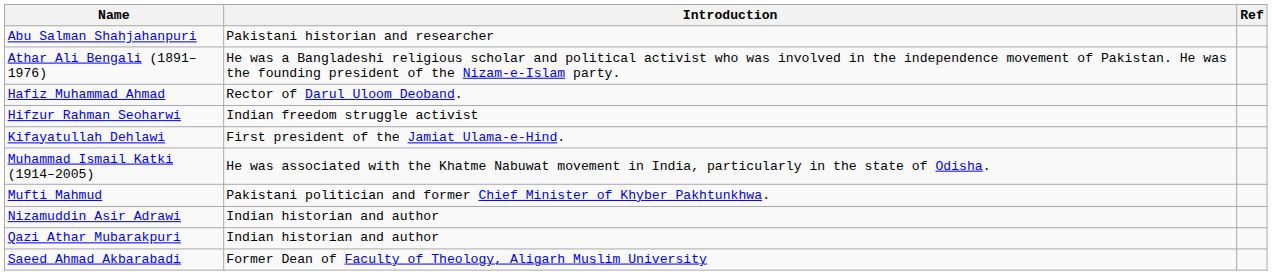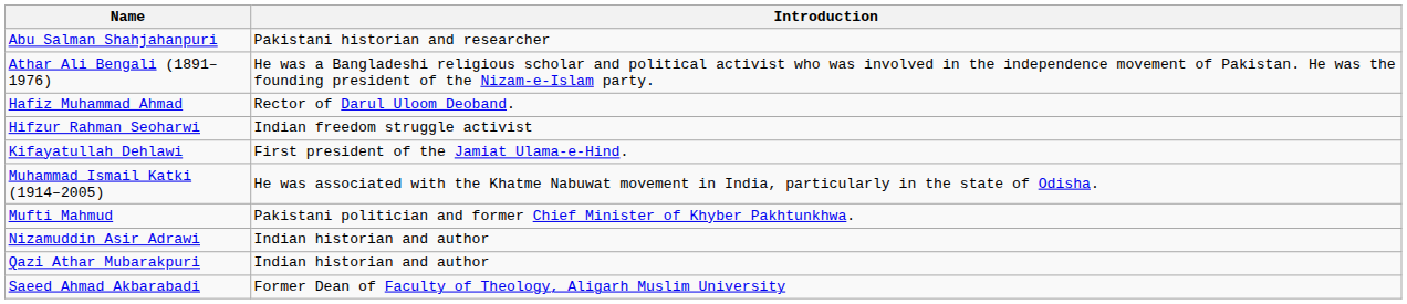 <table class="wikitable">
 <tr>
 <th>Name</th>
 <th>Introduction</th>
-<th>Ref</th>
 </tr>
 <tr>
 <td><a href='#'>Abu Salman Shahjahanpuri</a></td>
 <td>Pakistani historian and researcher</td>
-<td></td>
 </tr>
 <tr>
 <td><a href='#'>Athar Ali Bengali</a> (1891–1976)</td>
 <td>He was a Bangladeshi religious scholar and political activist who was involved in the independence movement of Pakistan. He was the founding president of the <a href='#'>Nizam-e-Islam</a> party.</td>
-<td></td>
 </tr>
 <tr>
 <td><a href='#'>Hafiz Muhammad Ahmad</a></td>
 <td>Rector of <a href='#'>Darul Uloom Deoband</a>.</td>
-<td></td>
 </tr>
 <tr>
 <td><a href='#'>Hifzur Rahman Seoharwi</a></td>
 <td>Indian freedom struggle activist</td>
-<td></td>
 </tr>
 <tr>
 <td><a href='#'>Kifayatullah Dehlawi</a></td>
 <td>First president of the <a href='#'>Jamiat Ulama-e-Hind</a>.</td>
-<td></td>
 </tr>
 <tr>
 <td><a href='#'>Muhammad Ismail Katki</a> (1914–2005)</td>
 <td>He was associated with the Khatme Nabuwat movement in India, particularly in the state of <a href='#'>Odisha</a>.</td>
-<td></td>
 </tr>
 <tr>
 <td><a href='#'>Mufti Mahmud</a></td>
 <td>Pakistani politician and former <a href='#'>Chief Minister of Khyber Pakhtunkhwa</a>.</td>
-<td></td>
 </tr>
 <tr>
 <td><a href='#'>Nizamuddin Asir Adrawi</a></td>
 <td>Indian historian and author</td>
-<td></td>
 </tr>
 <tr>
 <td><a href='#'>Qazi Athar Mubarakpuri</a></td>
 <td>Indian historian and author</td>
-<td></td>
 </tr>
 <tr>
 <td><a href='#'>Saeed Ahmad Akbarabadi</a></td>
 <td>Former Dean of <a href='#'>Faculty of Theology, Aligarh Muslim University</a></td>
-<td></td>
 </tr>
 </table>
